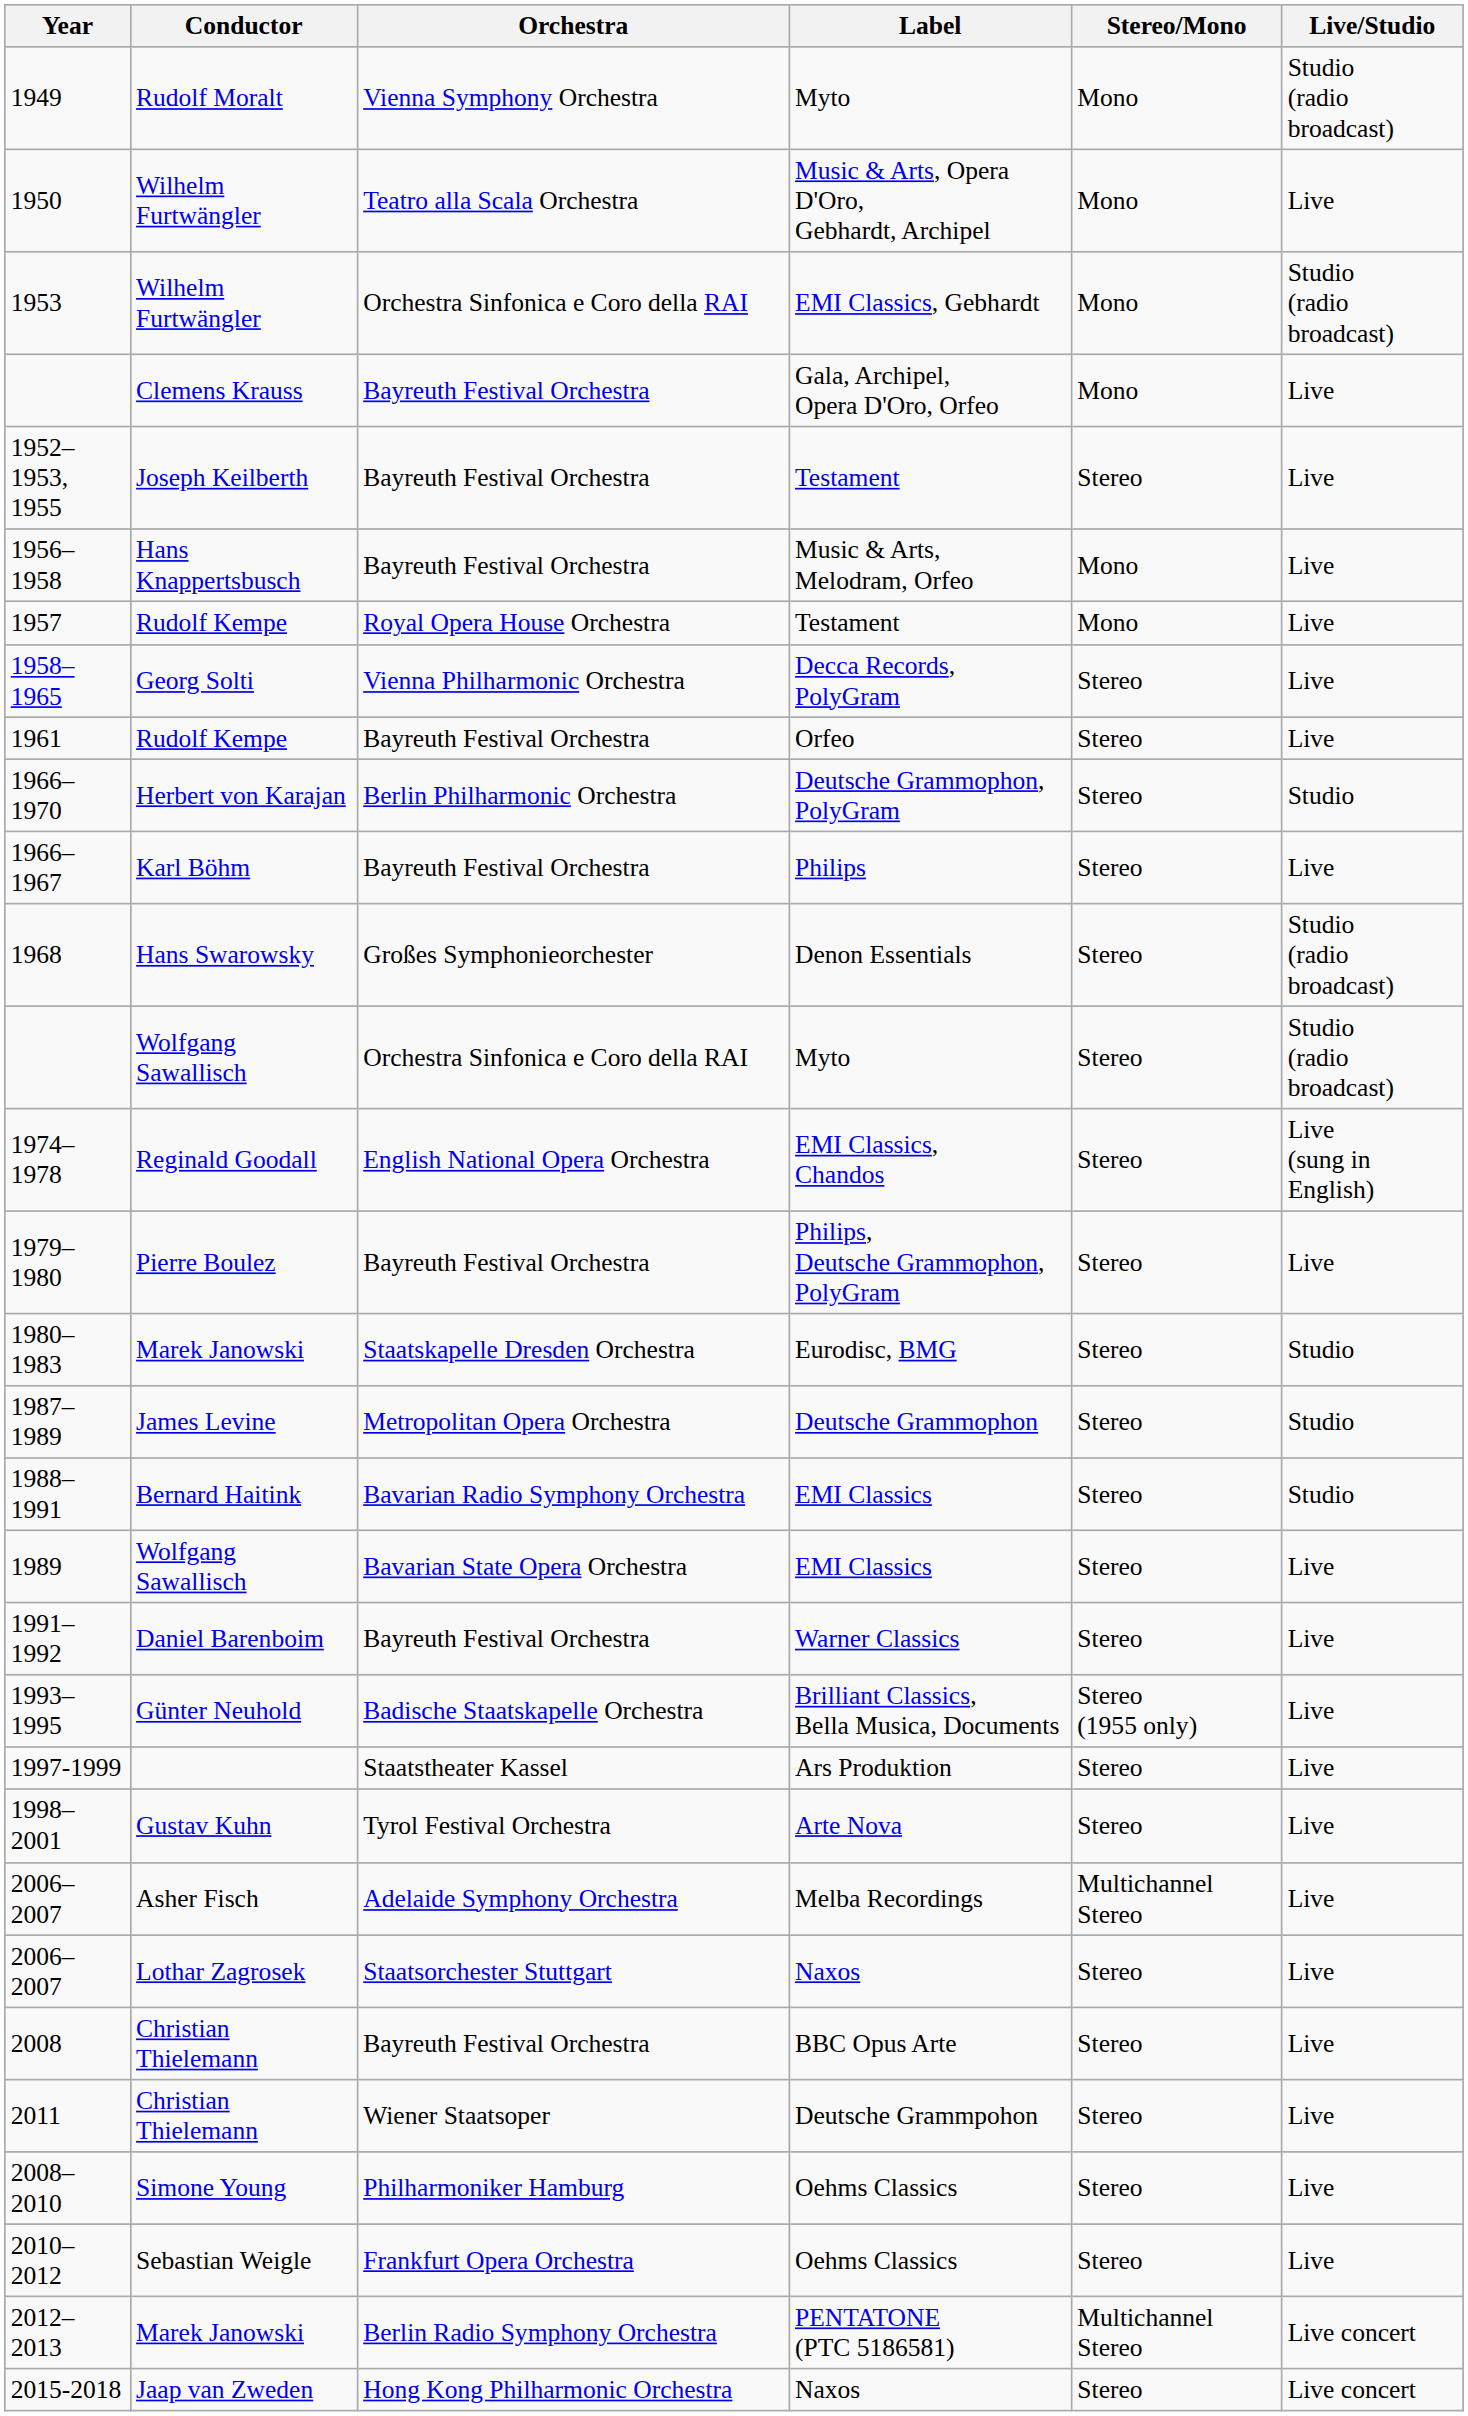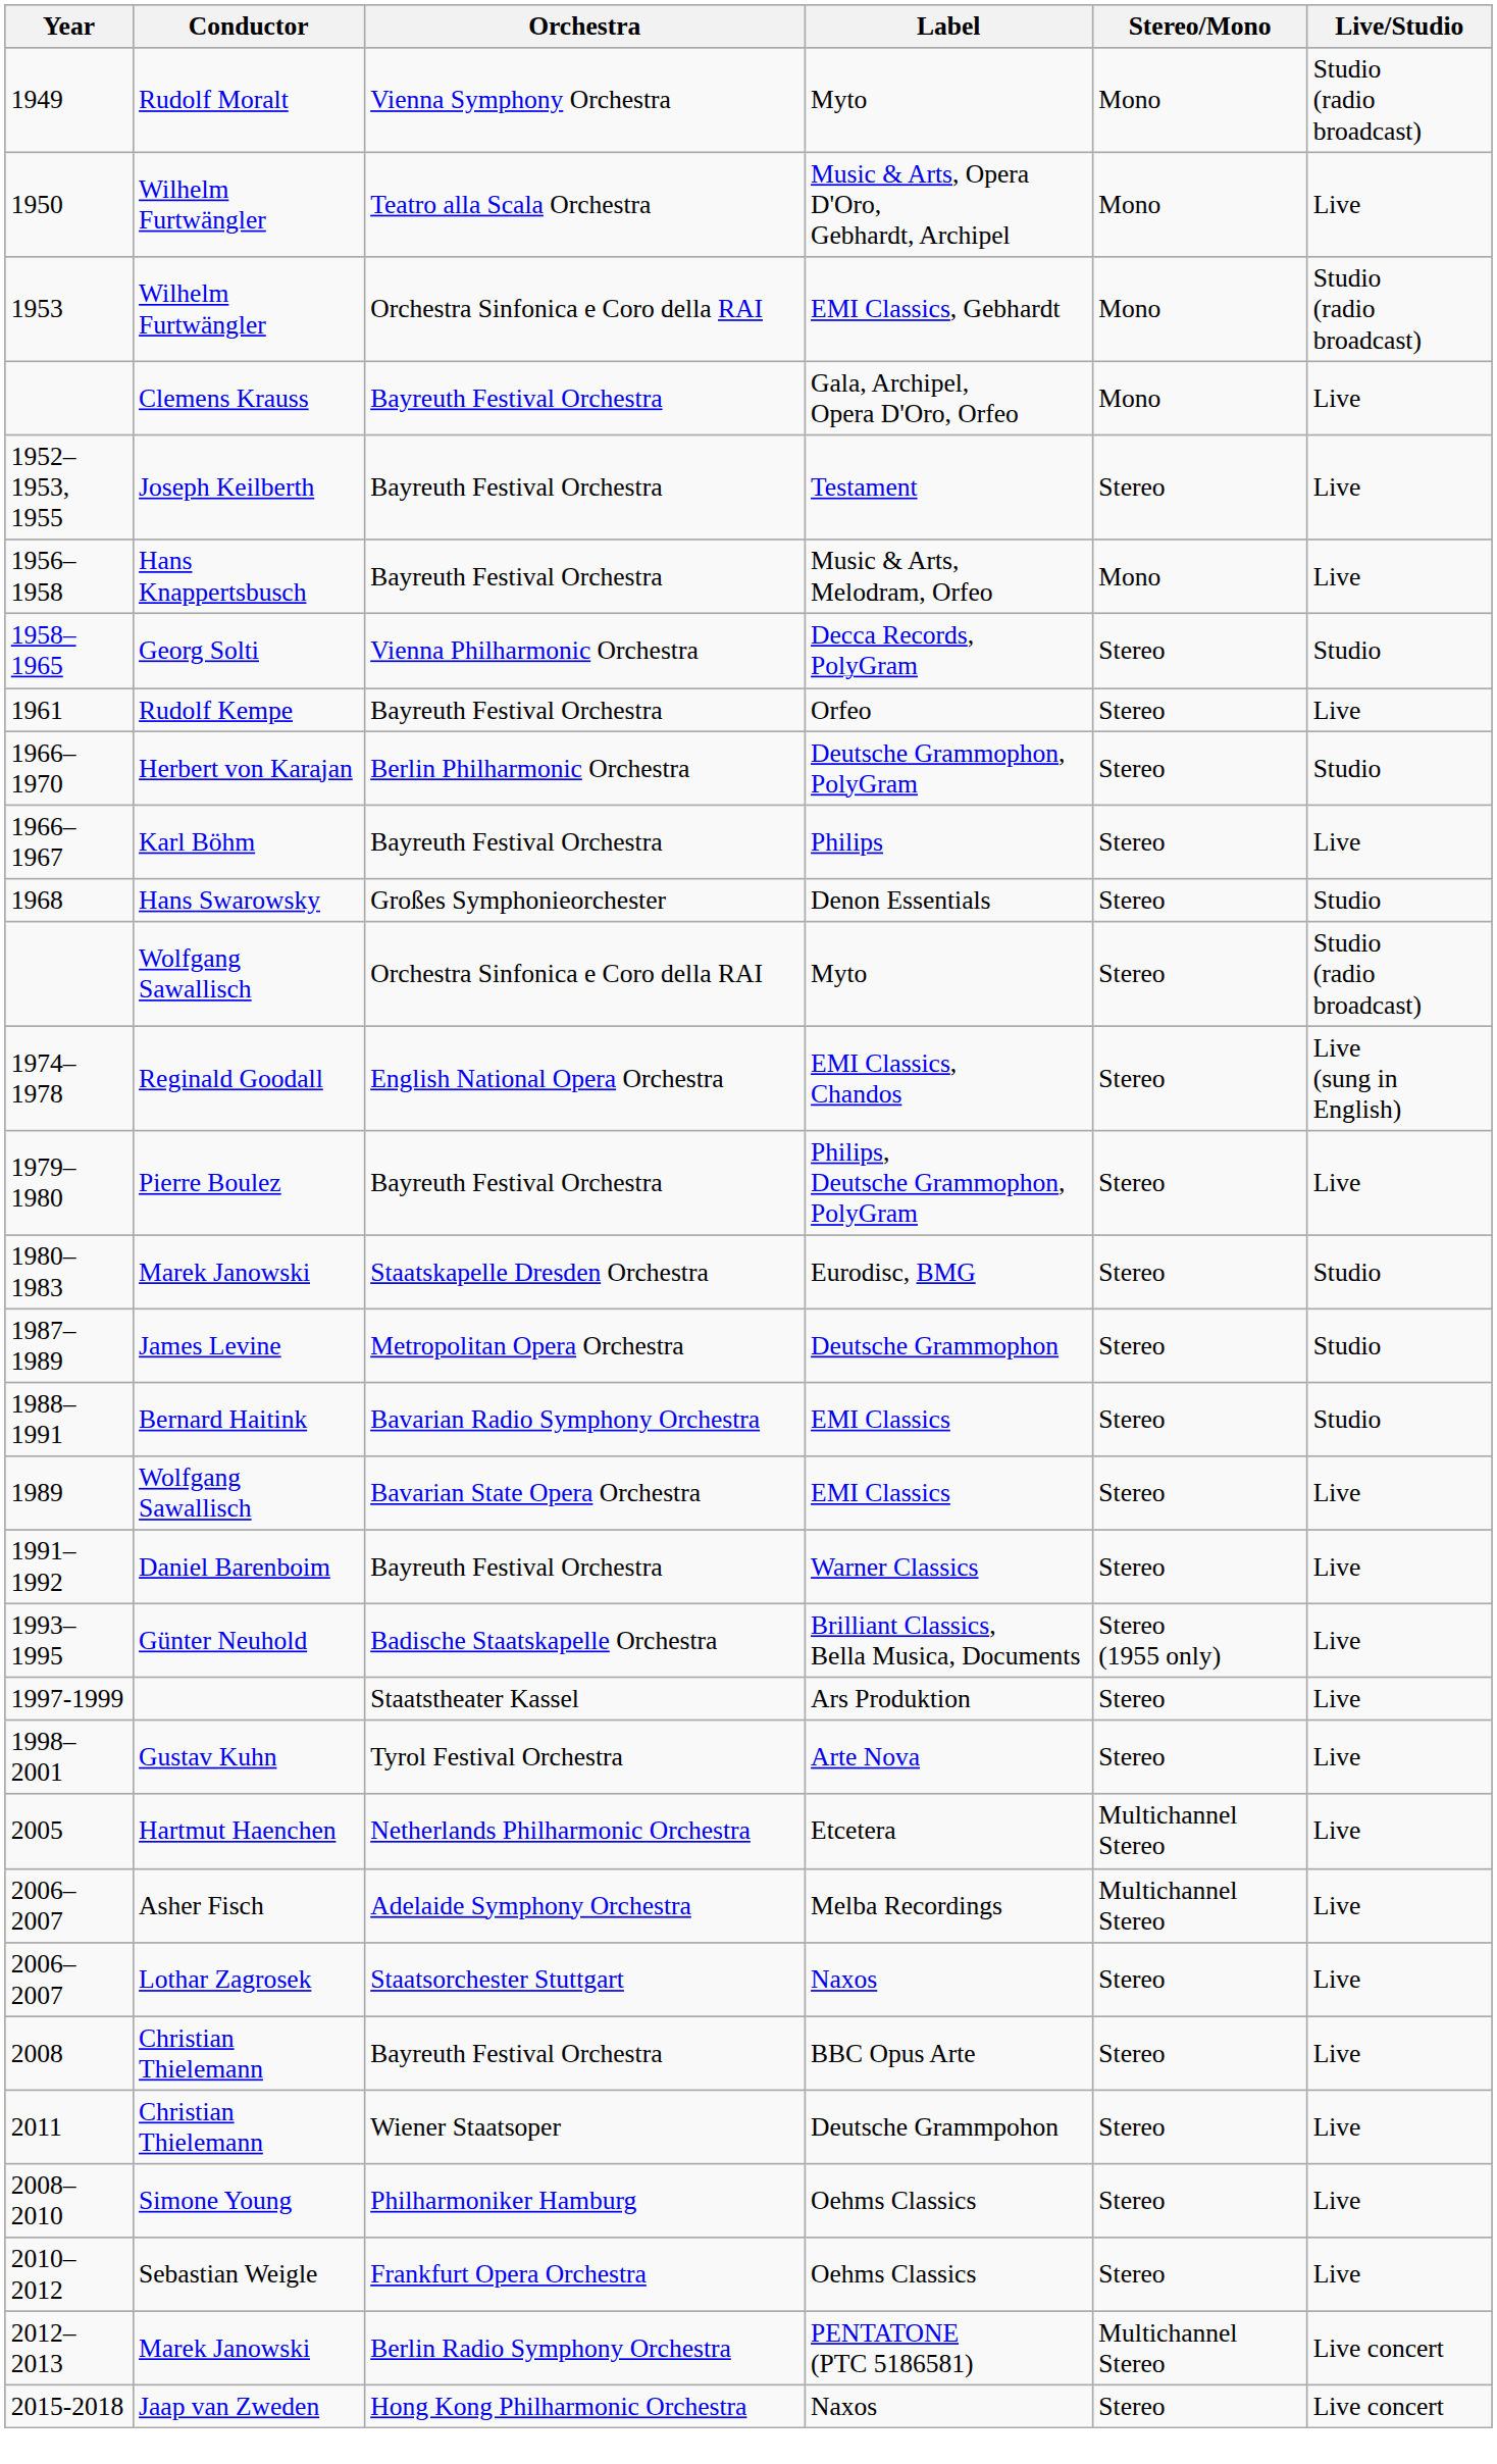 <table class="wikitable" style="font-size:95%;">
 <tr>
 <th>Year</th>
 <th>Conductor</th>
 <th width="250">Orchestra</th>
 <th>Label</th>
 <th>Stereo/Mono</th>
 <th>Live/Studio</th>
 </tr>
 <tr>
 <td>1949</td>
 <td><a href='#'>Rudolf Moralt</a></td>
 <td><a href='#'>Vienna Symphony</a> Orchestra</td>
 <td>Myto</td>
 <td>Mono</td>
 <td>Studio<br>(radio broadcast)</td>
 </tr>
 <tr>
 <td>1950</td>
 <td><a href='#'>Wilhelm Furtwängler</a></td>
 <td><a href='#'>Teatro alla Scala</a> Orchestra</td>
 <td><a href='#'>Music & Arts</a>, Opera D'Oro,<br> Gebhardt, Archipel</td>
 <td>Mono</td>
 <td>Live</td>
 </tr>
 <tr>
 <td>1953</td>
 <td><a href='#'>Wilhelm Furtwängler</a></td>
 <td>Orchestra Sinfonica e Coro della <a href='#'>RAI</a></td>
 <td><a href='#'>EMI Classics</a>, Gebhardt</td>
 <td>Mono</td>
 <td>Studio<br>(radio broadcast)</td>
 </tr>
 <tr>
 <td></td>
 <td><a href='#'>Clemens Krauss</a></td>
 <td><a href='#'>Bayreuth Festival Orchestra</a></td>
 <td>Gala, Archipel,<br> Opera D'Oro, Orfeo</td>
 <td>Mono</td>
 <td>Live</td>
 </tr>
 <tr>
 <td>1952–1953,<br>1955</td>
 <td><a href='#'>Joseph Keilberth</a></td>
 <td>Bayreuth Festival Orchestra</td>
 <td><a href='#'>Testament</a></td>
 <td>Stereo</td>
 <td>Live</td>
 </tr>
 <tr>
 <td>1956–1958</td>
 <td><a href='#'>Hans Knappertsbusch</a></td>
 <td>Bayreuth Festival Orchestra</td>
 <td>Music & Arts,<br> Melodram, Orfeo</td>
 <td>Mono</td>
 <td>Live</td>
 </tr>
 <tr>
-<td>1957</td>
-<td><a href='#'>Rudolf Kempe</a></td>
-<td><a href='#'>Royal Opera House</a> Orchestra</td>
-<td>Testament</td>
-<td>Mono</td>
-<td>Live</td>
-</tr>
-<tr>
 <td><a href='#'>1958–1965</a></td>
 <td><a href='#'>Georg Solti</a></td>
 <td><a href='#'>Vienna Philharmonic</a> Orchestra</td>
 <td><a href='#'>Decca Records</a>,<br><a href='#'>PolyGram</a></td>
 <td>Stereo</td>
-<td>Live</td>
+<td>Studio</td>
 </tr>
 <tr>
 <td>1961</td>
 <td><a href='#'>Rudolf Kempe</a></td>
 <td>Bayreuth Festival Orchestra</td>
 <td>Orfeo</td>
 <td>Stereo</td>
 <td>Live</td>
 </tr>
 <tr>
 <td>1966–1970</td>
 <td><a href='#'>Herbert von Karajan</a></td>
 <td><a href='#'>Berlin Philharmonic</a> Orchestra</td>
 <td><a href='#'>Deutsche Grammophon</a>,<br><a href='#'>PolyGram</a></td>
 <td>Stereo</td>
 <td>Studio</td>
 </tr>
 <tr>
 <td>1966–1967</td>
 <td><a href='#'>Karl Böhm</a></td>
 <td>Bayreuth Festival Orchestra</td>
 <td><a href='#'>Philips</a></td>
 <td>Stereo</td>
 <td>Live</td>
 </tr>
 <tr>
 <td>1968</td>
 <td><a href='#'>Hans Swarowsky</a></td>
 <td>Großes Symphonieorchester</td>
 <td>Denon Essentials</td>
 <td>Stereo</td>
-<td>Studio<br>(radio broadcast)</td>
+<td>Studio</td>
 </tr>
 <tr>
 <td></td>
 <td><a href='#'>Wolfgang Sawallisch</a></td>
 <td>Orchestra Sinfonica e Coro della RAI</td>
 <td>Myto</td>
 <td>Stereo</td>
 <td>Studio<br>(radio broadcast)</td>
 </tr>
 <tr>
 <td>1974–1978</td>
 <td><a href='#'>Reginald Goodall</a></td>
 <td><a href='#'>English National Opera</a> Orchestra</td>
 <td><a href='#'>EMI Classics</a>,<br><a href='#'>Chandos</a></td>
 <td>Stereo</td>
 <td>Live<br>(sung in English)</td>
 </tr>
 <tr>
 <td>1979–1980</td>
 <td><a href='#'>Pierre Boulez</a></td>
 <td>Bayreuth Festival Orchestra</td>
 <td><a href='#'>Philips</a>,<br><a href='#'>Deutsche Grammophon</a>,<br><a href='#'>PolyGram</a></td>
 <td>Stereo</td>
 <td>Live</td>
 </tr>
 <tr>
 <td>1980–1983</td>
 <td><a href='#'>Marek Janowski</a></td>
 <td><a href='#'>Staatskapelle Dresden</a> Orchestra</td>
 <td>Eurodisc, <a href='#'>BMG</a></td>
 <td>Stereo</td>
 <td>Studio</td>
 </tr>
 <tr>
 <td>1987–1989</td>
 <td><a href='#'>James Levine</a></td>
 <td><a href='#'>Metropolitan Opera</a> Orchestra</td>
 <td><a href='#'>Deutsche Grammophon</a></td>
 <td>Stereo</td>
 <td>Studio</td>
 </tr>
 <tr>
 <td>1988–1991</td>
 <td><a href='#'>Bernard Haitink</a></td>
 <td><a href='#'>Bavarian Radio Symphony Orchestra</a></td>
 <td><a href='#'>EMI Classics</a></td>
 <td>Stereo</td>
 <td>Studio</td>
 </tr>
 <tr>
 <td>1989</td>
 <td><a href='#'>Wolfgang Sawallisch</a></td>
 <td><a href='#'>Bavarian State Opera</a> Orchestra</td>
 <td><a href='#'>EMI Classics</a></td>
 <td>Stereo</td>
 <td>Live</td>
 </tr>
 <tr>
 <td>1991–1992</td>
 <td><a href='#'>Daniel Barenboim</a></td>
 <td>Bayreuth Festival Orchestra</td>
 <td><a href='#'>Warner Classics</a></td>
 <td>Stereo</td>
 <td>Live</td>
 </tr>
 <tr>
 <td>1993–1995</td>
 <td><a href='#'>Günter Neuhold</a></td>
 <td><a href='#'>Badische Staatskapelle</a> Orchestra</td>
 <td><a href='#'>Brilliant Classics</a>,<br>Bella Musica, Documents</td>
 <td>Stereo<br>(1955 only)</td>
 <td>Live</td>
 </tr>
 <tr>
 <td>1997-1999</td>
 <td></td>
 <td>Staatstheater Kassel</td>
 <td>Ars Produktion</td>
 <td>Stereo</td>
 <td>Live</td>
 </tr>
 <tr>
 <td>1998–2001</td>
 <td><a href='#'>Gustav Kuhn</a></td>
 <td>Tyrol Festival Orchestra</td>
 <td><a href='#'>Arte Nova</a></td>
 <td>Stereo</td>
 <td>Live</td>
 </tr>
 <tr>
+<td>2005</td>
+<td><a href='#'>Hartmut Haenchen</a></td>
+<td><a href='#'>Netherlands Philharmonic Orchestra</a></td>
+<td>Etcetera</td>
+<td>Multichannel Stereo</td>
+<td>Live</td>
+</tr>
+<tr>
 <td>2006–2007</td>
 <td>Asher Fisch</td>
 <td><a href='#'>Adelaide Symphony Orchestra</a></td>
 <td>Melba Recordings</td>
 <td>Multichannel Stereo</td>
 <td>Live</td>
 </tr>
 <tr>
 <td>2006–2007</td>
 <td><a href='#'>Lothar Zagrosek</a></td>
 <td><a href='#'>Staatsorchester Stuttgart</a></td>
 <td><a href='#'>Naxos</a></td>
 <td>Stereo</td>
 <td>Live</td>
 </tr>
 <tr>
 <td>2008</td>
 <td><a href='#'>Christian Thielemann</a></td>
 <td>Bayreuth Festival Orchestra</td>
 <td>BBC Opus Arte</td>
 <td>Stereo</td>
 <td>Live</td>
 </tr>
 <tr>
 <td>2011</td>
 <td><a href='#'>Christian Thielemann</a></td>
 <td>Wiener Staatsoper</td>
 <td>Deutsche Grammpohon</td>
 <td>Stereo</td>
 <td>Live</td>
 </tr>
 <tr>
 <td>2008–2010</td>
 <td><a href='#'>Simone Young</a></td>
 <td><a href='#'>Philharmoniker Hamburg</a></td>
 <td>Oehms Classics</td>
 <td>Stereo</td>
 <td>Live</td>
 </tr>
 <tr>
 <td>2010–2012</td>
 <td>Sebastian Weigle</td>
 <td><a href='#'>Frankfurt Opera Orchestra</a></td>
 <td>Oehms Classics</td>
 <td>Stereo</td>
 <td>Live</td>
 </tr>
 <tr>
 <td>2012–2013</td>
 <td><a href='#'>Marek Janowski</a></td>
 <td><a href='#'>Berlin Radio Symphony Orchestra</a></td>
 <td><a href='#'>PENTATONE</a><br>(PTC 5186581)</td>
 <td>Multichannel Stereo</td>
 <td>Live concert</td>
 </tr>
 <tr>
 <td>2015-2018</td>
 <td><a href='#'>Jaap van Zweden</a></td>
 <td><a href='#'>Hong Kong Philharmonic Orchestra</a></td>
 <td>Naxos</td>
 <td>Stereo</td>
 <td>Live concert</td>
 </tr>
 </table>
